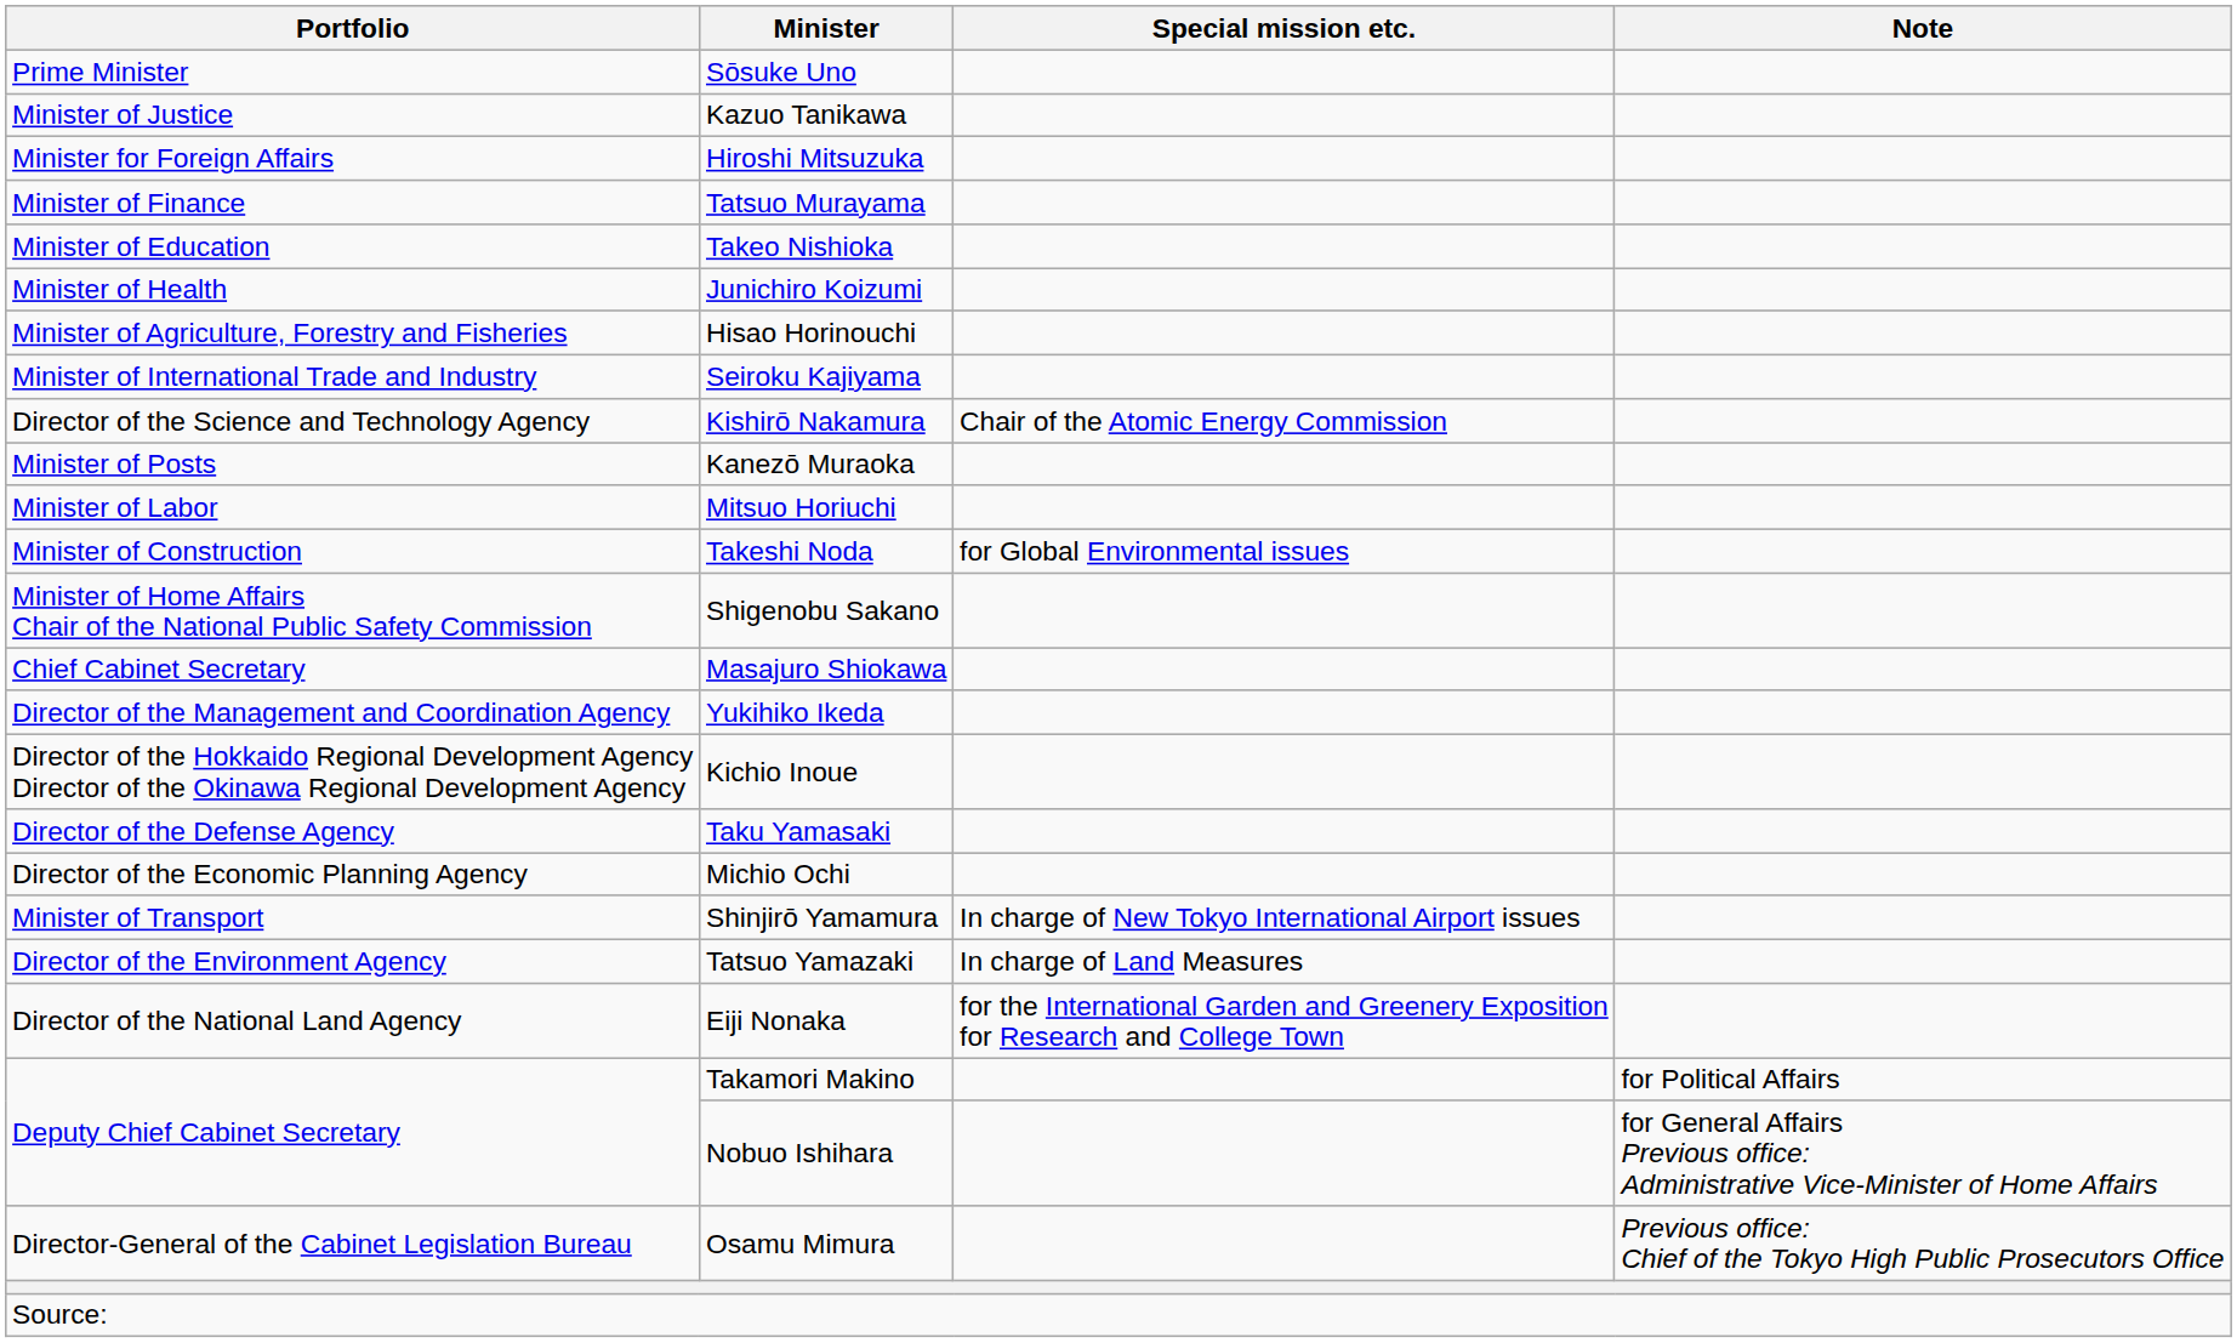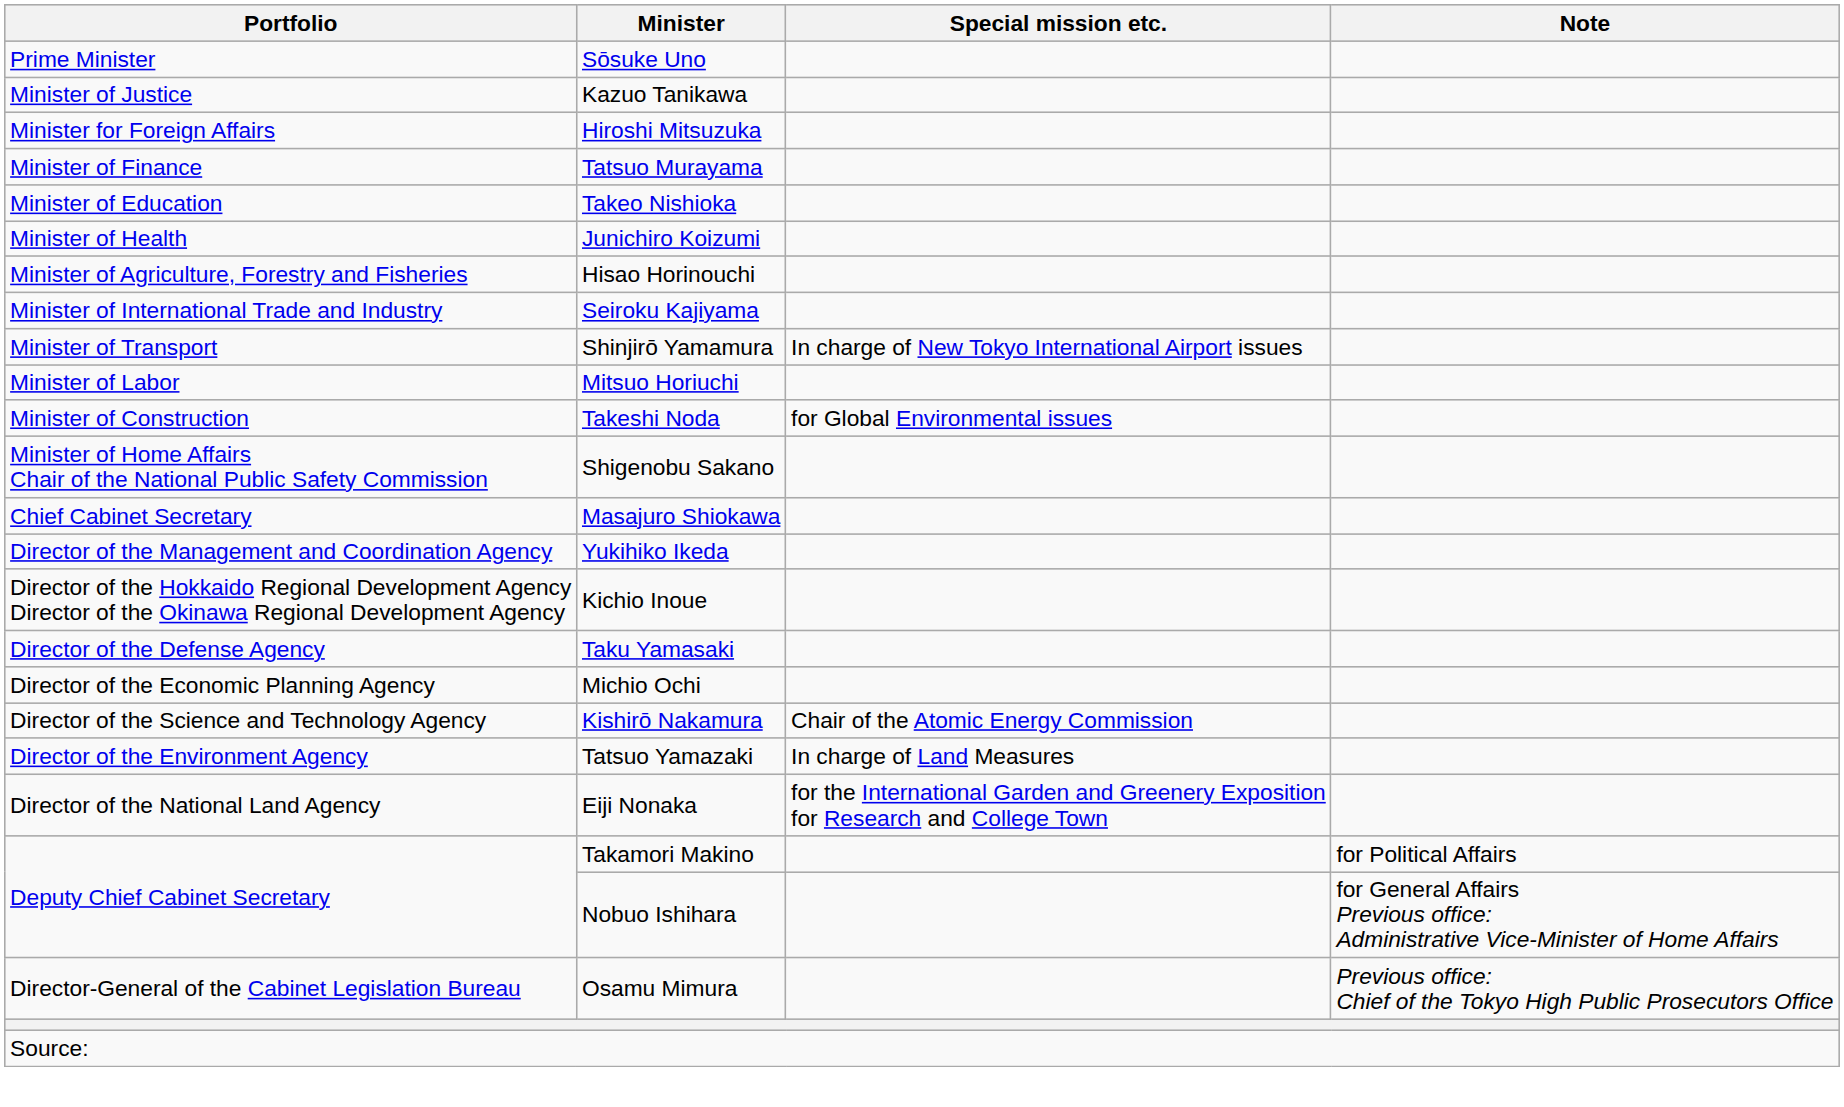 <table class="wikitable unsortable" style="font-size: 90%;">
 <tr>
 <th scope="col">Portfolio</th>
 <th scope="col">Minister</th>
 <th scope="col">Special mission etc.</th>
 <th scope="col">Note</th>
 </tr>
 <tr>
 <td><a href='#'>Prime Minister</a></td>
 <td><a href='#'>Sōsuke Uno</a></td>
 <td></td>
 <td></td>
 </tr>
 <tr>
 <td><a href='#'>Minister of Justice</a></td>
 <td>Kazuo Tanikawa</td>
 <td></td>
 <td></td>
 </tr>
 <tr>
 <td><a href='#'>Minister for Foreign Affairs</a></td>
 <td><a href='#'>Hiroshi Mitsuzuka</a></td>
 <td></td>
 <td></td>
 </tr>
 <tr>
 <td><a href='#'>Minister of Finance</a></td>
 <td><a href='#'>Tatsuo Murayama</a></td>
 <td></td>
 <td></td>
 </tr>
 <tr>
 <td><a href='#'>Minister of Education</a></td>
 <td><a href='#'>Takeo Nishioka</a></td>
 <td></td>
 <td></td>
 </tr>
 <tr>
 <td><a href='#'>Minister of Health</a></td>
 <td><a href='#'>Junichiro Koizumi</a></td>
 <td></td>
 <td></td>
 </tr>
 <tr>
 <td><a href='#'>Minister of Agriculture, Forestry and Fisheries</a></td>
 <td>Hisao Horinouchi</td>
 <td></td>
 <td></td>
 </tr>
 <tr>
 <td><a href='#'>Minister of International Trade and Industry</a></td>
 <td><a href='#'>Seiroku Kajiyama</a></td>
 <td></td>
 <td></td>
 </tr>
 <tr>
-<td>Director of the Science and Technology Agency</td>
-<td><a href='#'>Kishirō Nakamura</a></td>
-<td>Chair of the <a href='#'>Atomic Energy Commission</a></td>
-<td></td>
-</tr>
-<tr>
-<td><a href='#'>Minister of Posts</a></td>
-<td>Kanezō Muraoka</td>
-<td></td>
+<td><a href='#'>Minister of Transport</a></td>
+<td>Shinjirō Yamamura</td>
+<td>In charge of <a href='#'>New Tokyo International Airport</a> issues</td>
 <td></td>
 </tr>
 <tr>
 <td><a href='#'>Minister of Labor</a></td>
 <td><a href='#'>Mitsuo Horiuchi</a></td>
 <td></td>
 <td></td>
 </tr>
 <tr>
 <td><a href='#'>Minister of Construction</a></td>
 <td><a href='#'>Takeshi Noda</a></td>
 <td>for Global <a href='#'>Environmental issues</a></td>
 <td></td>
 </tr>
 <tr>
 <td><a href='#'>Minister of Home Affairs</a><br><a href='#'>Chair of the National Public Safety Commission</a></td>
 <td>Shigenobu Sakano</td>
 <td></td>
 <td></td>
 </tr>
 <tr>
 <td><a href='#'>Chief Cabinet Secretary</a></td>
 <td><a href='#'>Masajuro Shiokawa</a></td>
 <td></td>
 <td></td>
 </tr>
 <tr>
 <td><a href='#'>Director of the Management and Coordination Agency</a></td>
 <td><a href='#'>Yukihiko Ikeda</a></td>
 <td></td>
 <td></td>
 </tr>
 <tr>
 <td>Director of the <a href='#'>Hokkaido</a> Regional Development Agency<br>Director of the <a href='#'>Okinawa</a> Regional Development Agency</td>
 <td>Kichio Inoue</td>
 <td></td>
 <td></td>
 </tr>
 <tr>
 <td><a href='#'>Director of the Defense Agency</a></td>
 <td><a href='#'>Taku Yamasaki</a></td>
 <td></td>
 <td></td>
 </tr>
 <tr>
 <td>Director of the Economic Planning Agency</td>
 <td>Michio Ochi</td>
 <td></td>
 <td></td>
 </tr>
 <tr>
-<td><a href='#'>Minister of Transport</a></td>
-<td>Shinjirō Yamamura</td>
-<td>In charge of <a href='#'>New Tokyo International Airport</a> issues</td>
+<td>Director of the Science and Technology Agency</td>
+<td><a href='#'>Kishirō Nakamura</a></td>
+<td>Chair of the <a href='#'>Atomic Energy Commission</a></td>
 <td></td>
 </tr>
 <tr>
 <td><a href='#'>Director of the Environment Agency</a></td>
 <td>Tatsuo Yamazaki</td>
 <td>In charge of <a href='#'>Land</a> Measures</td>
 <td></td>
 </tr>
 <tr>
 <td>Director of the National Land Agency</td>
 <td>Eiji Nonaka</td>
 <td>for the <a href='#'>International Garden and Greenery Exposition</a><br>for <a href='#'>Research</a> and <a href='#'>College Town</a></td>
 <td></td>
 </tr>
 <tr>
 <td rowspan=2><a href='#'>Deputy Chief Cabinet Secretary</a></td>
 <td>Takamori Makino</td>
 <td></td>
 <td>for Political Affairs</td>
 </tr>
 <tr>
 <td>Nobuo Ishihara</td>
 <td></td>
 <td>for General Affairs<br><em>Previous office:<br>Administrative Vice-Minister of Home Affairs</em></td>
 </tr>
 <tr>
 <td>Director-General of the <a href='#'>Cabinet Legislation Bureau</a></td>
 <td>Osamu Mimura</td>
 <td></td>
 <td><em>Previous office:<br>Chief of the Tokyo High Public Prosecutors Office</em></td>
 </tr>
 <tr>
 <th colspan="4"></th>
 </tr>
 <tr>
 <td colspan="4">Source:</td>
 </tr>
 </table>
